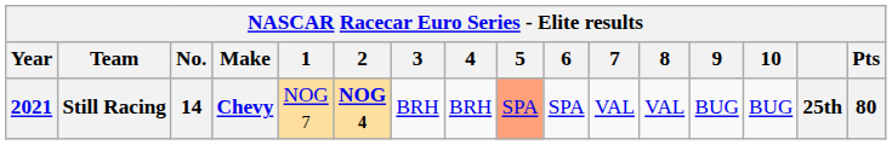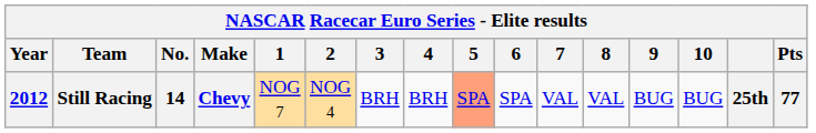 <table class="wikitable" style="text-align:center; font-size:75%">
 <tr>
 <th colspan="20"><a href='#'>NASCAR</a> <a href='#'>Racecar Euro Series</a> - Elite results</th>
 </tr>
 <tr>
 <th>Year</th>
 <th>Team</th>
 <th>No.</th>
 <th>Make</th>
 <th>1</th>
 <th>2</th>
 <th>3</th>
 <th>4</th>
 <th>5</th>
 <th>6</th>
 <th>7</th>
 <th>8</th>
 <th>9</th>
 <th>10</th>
 <th></th>
 <th>Pts</th>
 </tr>
 <tr>
-<th><a href='#'>2021</a></th>
+<th><a href='#'>2012</a></th>
 <th rowspan="2">Still Racing</th>
 <th rowspan="3">14</th>
 <th><a href='#'>Chevy</a></th>
 <td style="background-color:#FFDF9F"><a href='#'>NOG</a><br><small>7</small></td>
-<td style="background-color:#FFDF9F"><strong><a href='#'>NOG</a><br><small>4</small></strong></td>
+<td style="background-color:#FFDF9F"><a href='#'>NOG</a><br><small>4</small></td>
 <td><a href='#'>BRH</a><br><small> </small></td>
 <td><a href='#'>BRH</a><br><small> </small></td>
 <td style="background: lightsalmon;"><a href='#'>SPA</a><br><small> </small></td>
 <td><a href='#'>SPA</a><br><small> </small></td>
 <td><a href='#'>VAL</a><br><small> </small></td>
 <td><a href='#'>VAL</a><br><small> </small></td>
 <td><a href='#'>BUG</a><br><small> </small></td>
 <td><a href='#'>BUG</a><br><small> </small></td>
 <th>25th</th>
-<th>80</th>
+<th>77</th>
 </tr>
 </table>
